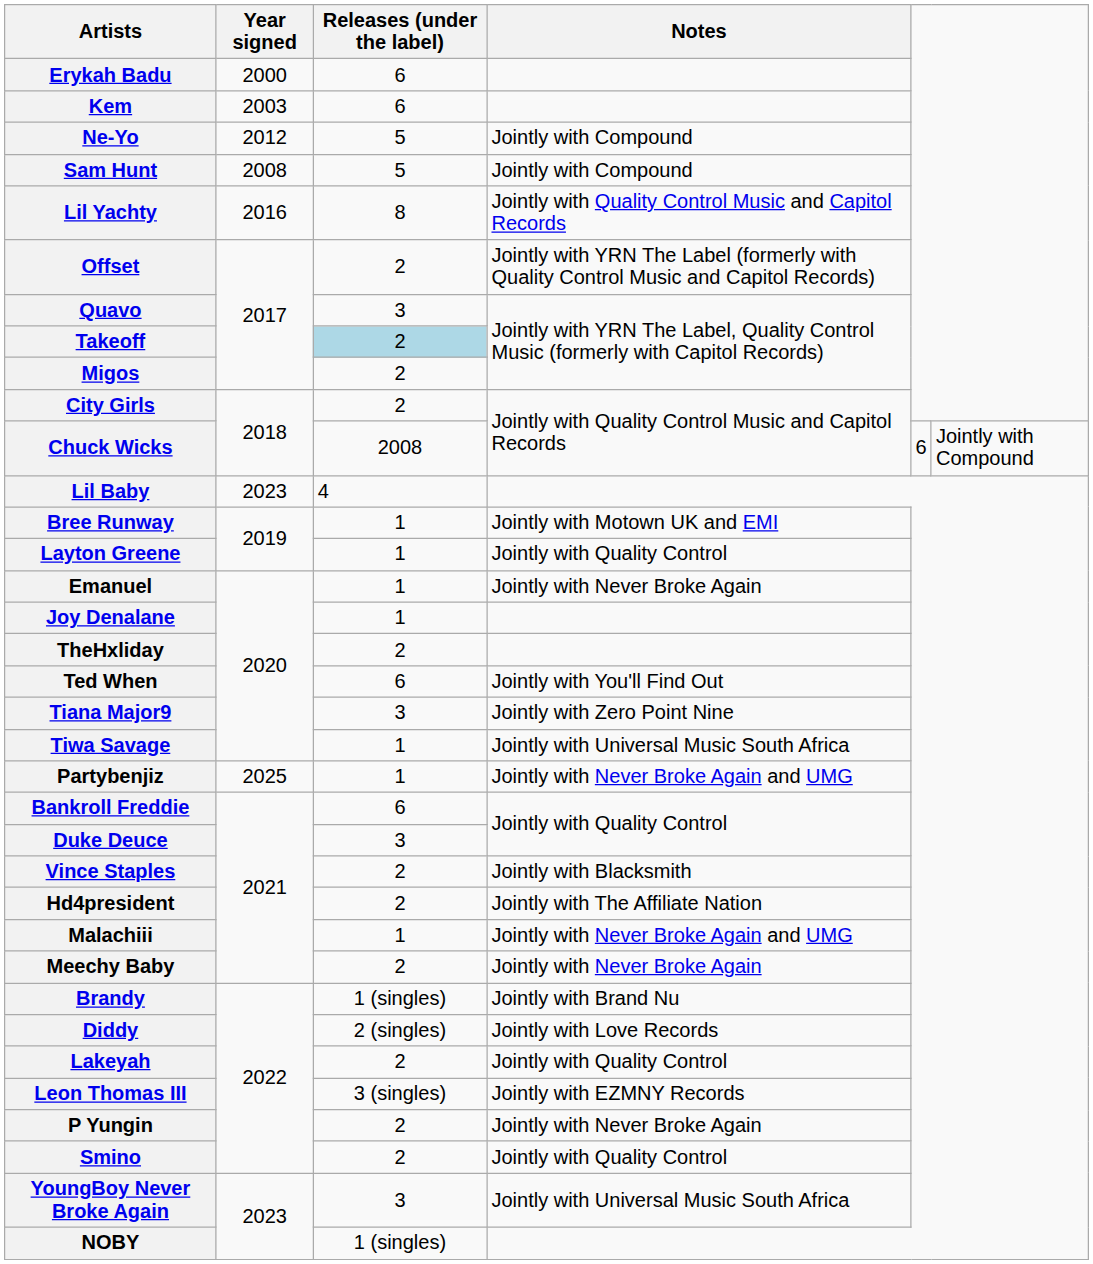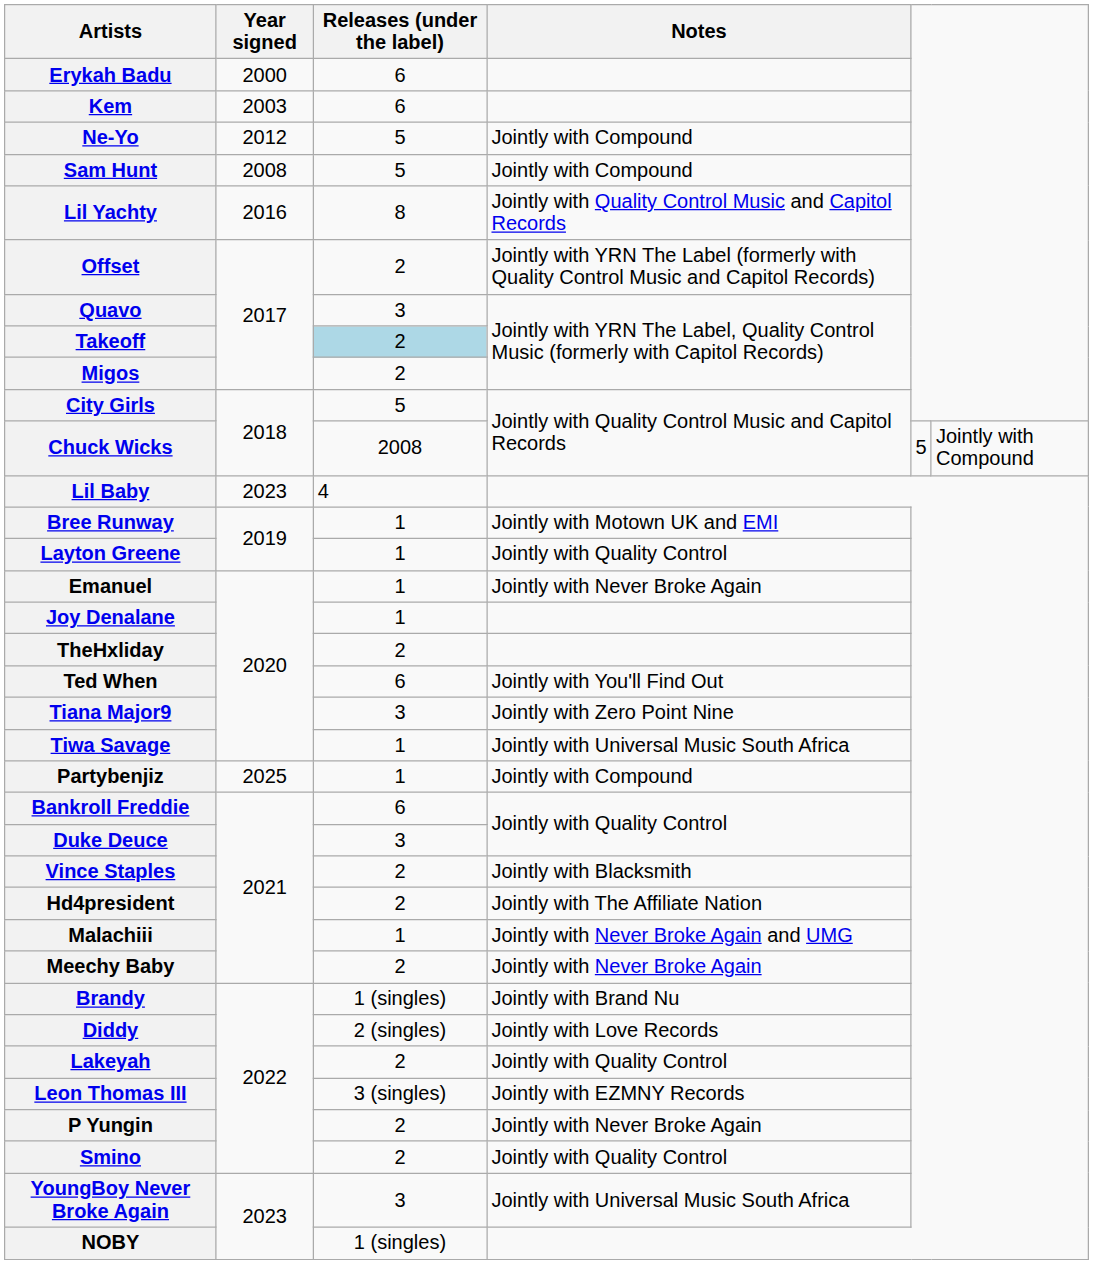 <table class="wikitable sortable">
 <tr>
 <th>Artists</th>
 <th>Year signed</th>
 <th>Releases (under the label)</th>
 <th>Notes</th>
 </tr>
 <tr>
 <th><a href='#'>Erykah Badu</a></th>
 <td style="text-align:center;">2000</td>
 <td style="text-align:center;">6</td>
 <td></td>
 </tr>
 <tr>
 <th><a href='#'>Kem</a></th>
 <td rowspan="1" style="text-align:center;">2003</td>
 <td style="text-align:center;">6</td>
 <td></td>
 </tr>
 <tr>
 <th><a href='#'>Ne-Yo</a></th>
 <td rowspan="1" style="text-align:center;">2012</td>
 <td style="text-align:center;">5</td>
 <td rowspan="1">Jointly with Compound</td>
 </tr>
 <tr>
 <th><a href='#'>Sam Hunt</a></th>
 <td rowspan="1" style="text-align:center;">2008</td>
 <td style="text-align:center;">5</td>
 <td rowspan="1">Jointly with Compound</td>
 </tr>
 <tr>
 <th><a href='#'>Lil Yachty</a></th>
 <td rowspan="1" style="text-align:center;">2016</td>
 <td style="text-align:center;">8</td>
 <td rowspan="1">Jointly with <a href='#'>Quality Control Music</a> and <a href='#'>Capitol Records</a></td>
 </tr>
 <tr>
 <th><a href='#'>Offset</a></th>
 <td rowspan="4" style="text-align:center;">2017</td>
 <td style="text-align:center;">2</td>
 <td rowspan="1">Jointly with YRN The Label (formerly with Quality Control Music and Capitol Records)</td>
 </tr>
 <tr>
 <th><a href='#'>Quavo</a></th>
 <td style="text-align:center;">3</td>
 <td rowspan="3">Jointly with YRN The Label, Quality Control Music (formerly with Capitol Records)</td>
 </tr>
 <tr>
 <th><a href='#'>Takeoff</a></th>
 <td style="background: lightblue; text-align:center;">2</td>
 </tr>
 <tr>
 <th><a href='#'>Migos</a></th>
 <td style="text-align:center;">2</td>
 </tr>
 <tr>
 <th><a href='#'>City Girls</a></th>
 <td rowspan="2" style="text-align:center;">2018</td>
-<td style="text-align:center;">2</td>
+<td style="text-align:center;">5</td>
 <td rowspan="2">Jointly with Quality Control Music and Capitol Records</td>
 </tr>
 <tr>
 <th><a href='#'>Chuck Wicks</a></th>
 <td rowspan="1" style="text-align:center;">2008</td>
-<td style="text-align:center;">6</td>
+<td style="text-align:center;">5</td>
 <td rowspan="1">Jointly with Compound</td>
 </tr>
 <tr>
 <th><a href='#'>Lil Baby</a></th>
 <td style="text-align:center;">2023</td>
 <td>4</td>
 </tr>
 <tr>
 <th><a href='#'>Bree Runway</a></th>
 <td rowspan="2" style="text-align:center;">2019</td>
 <td style="text-align:center;">1</td>
 <td>Jointly with Motown UK and <a href='#'>EMI</a></td>
 </tr>
 <tr>
 <th><a href='#'>Layton Greene</a></th>
 <td style="text-align:center;">1</td>
 <td>Jointly with Quality Control</td>
 </tr>
 <tr>
 <th>Emanuel</th>
 <td rowspan="6" style="text-align:center;">2020</td>
 <td style="text-align:center;">1</td>
 <td>Jointly with Never Broke Again</td>
 </tr>
 <tr>
 <th><a href='#'>Joy Denalane</a></th>
 <td style="text-align:center;">1</td>
 <td></td>
 </tr>
 <tr>
 <th>TheHxliday</th>
 <td style="text-align:center;">2</td>
 <td></td>
 </tr>
 <tr>
 <th>Ted When</th>
 <td style="text-align:center;">6</td>
 <td>Jointly with You'll Find Out</td>
 </tr>
 <tr>
 <th><a href='#'>Tiana Major9</a></th>
 <td style="text-align:center;">3</td>
 <td>Jointly with Zero Point Nine</td>
 </tr>
 <tr>
 <th><a href='#'>Tiwa Savage</a></th>
 <td style="text-align:center;">1</td>
 <td>Jointly with Universal Music South Africa</td>
 </tr>
 <tr>
 <th>Partybenjiz</th>
 <td rowspan="1" style="text-align:center;">2025</td>
 <td style="text-align:center;">1</td>
-<td rowspan="1">Jointly with <a href='#'>Never Broke Again</a> and <a href='#'>UMG</a></td>
+<td rowspan="1">Jointly with Compound</td>
 </tr>
 <tr>
 <th><a href='#'>Bankroll Freddie</a></th>
 <td rowspan="6" style="text-align:center;">2021</td>
 <td style="text-align:center;">6</td>
 <td rowspan="2">Jointly with Quality Control</td>
 </tr>
 <tr>
 <th><a href='#'>Duke Deuce</a></th>
 <td style="text-align:center;">3</td>
 </tr>
 <tr>
 <th><a href='#'>Vince Staples</a></th>
 <td style="text-align:center;">2</td>
 <td>Jointly with Blacksmith</td>
 </tr>
 <tr>
 <th>Hd4president</th>
 <td style="text-align:center;">2</td>
 <td>Jointly with The Affiliate Nation</td>
 </tr>
 <tr>
 <th>Malachiii</th>
 <td style="text-align:center;">1</td>
 <td rowspan="1">Jointly with <a href='#'>Never Broke Again</a> and <a href='#'>UMG</a></td>
 </tr>
 <tr>
 <th>Meechy Baby</th>
 <td style="text-align:center;">2</td>
 <td>Jointly with <a href='#'>Never Broke Again</a></td>
 </tr>
 <tr>
 <th><a href='#'>Brandy</a></th>
 <td rowspan="6" style="text-align:center;">2022</td>
 <td style="text-align:center;">1 (singles)</td>
 <td>Jointly with Brand Nu</td>
 </tr>
 <tr>
 <th><a href='#'>Diddy</a></th>
 <td style="text-align:center;">2 (singles)</td>
 <td>Jointly with Love Records</td>
 </tr>
 <tr>
 <th><a href='#'>Lakeyah</a></th>
 <td style="text-align:center;">2</td>
 <td>Jointly with Quality Control</td>
 </tr>
 <tr>
 <th><a href='#'>Leon Thomas III</a></th>
 <td style="text-align:center;">3 (singles)</td>
 <td>Jointly with EZMNY Records</td>
 </tr>
 <tr>
 <th>P Yungin</th>
 <td style="text-align:center;">2</td>
 <td>Jointly with Never Broke Again</td>
 </tr>
 <tr>
 <th><a href='#'>Smino</a></th>
 <td style="text-align:center;">2</td>
 <td>Jointly with Quality Control</td>
 </tr>
 <tr>
 <th><a href='#'>YoungBoy Never Broke Again</a></th>
 <td rowspan="2" style="text-align:center;">2023</td>
 <td style="text-align:center;">3</td>
 <td>Jointly with Universal Music South Africa</td>
 </tr>
 <tr>
 <th>NOBY</th>
 <td style="text-align:center;">1 (singles)</td>
 </tr>
 <tr>
 </tr>
 </table>
